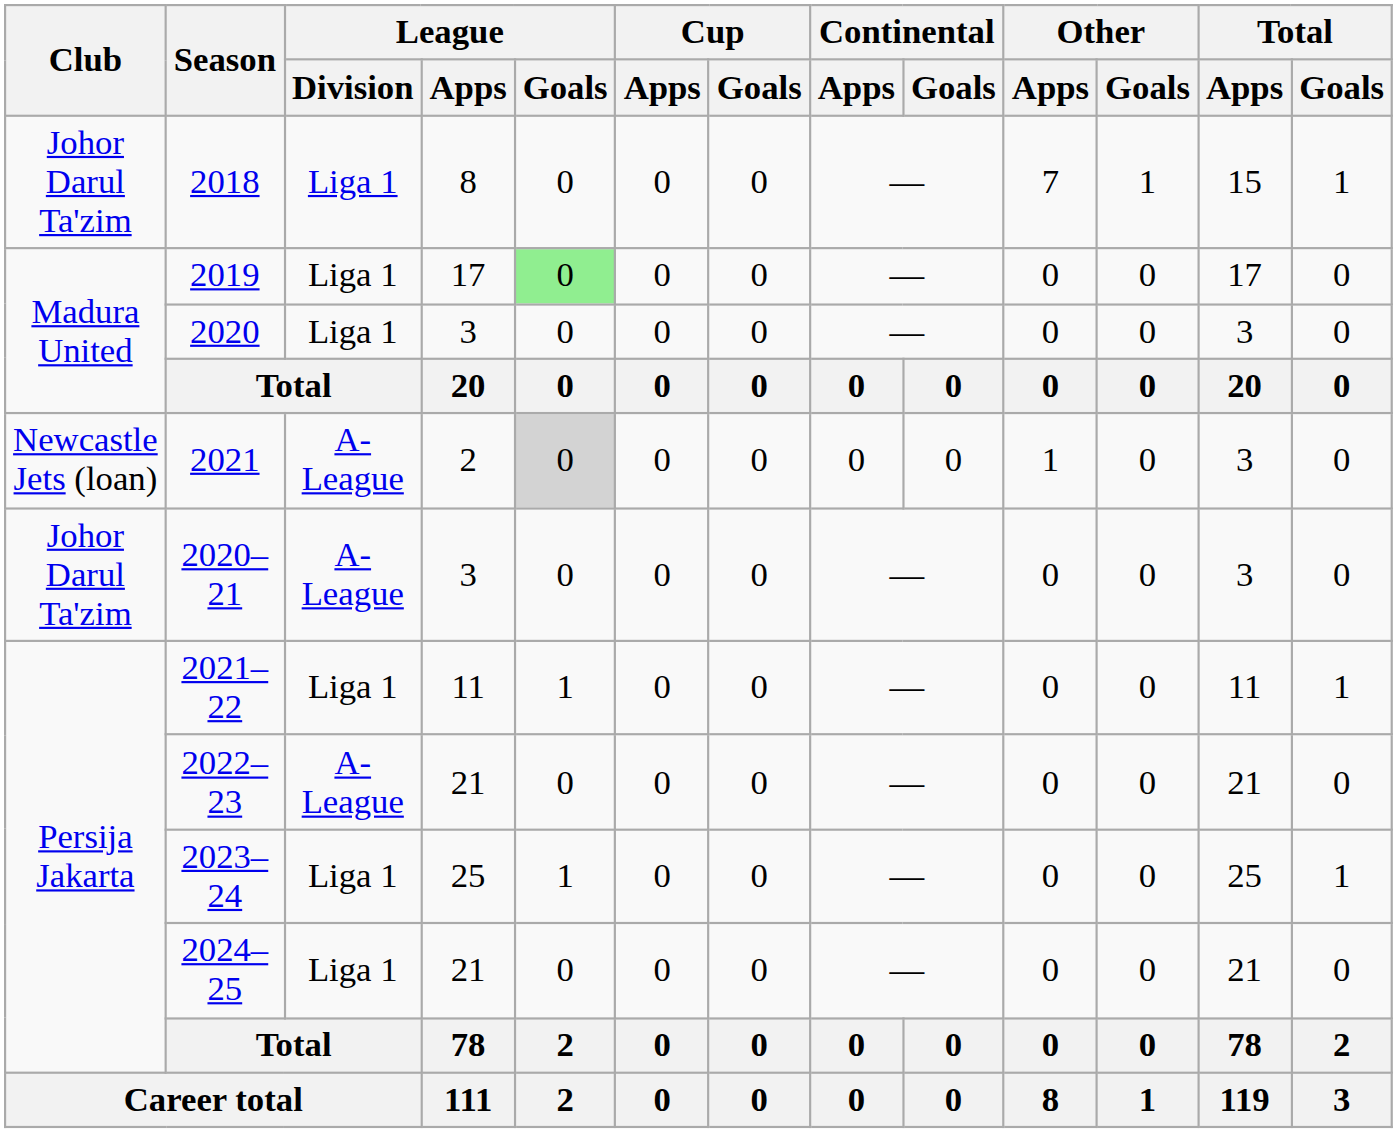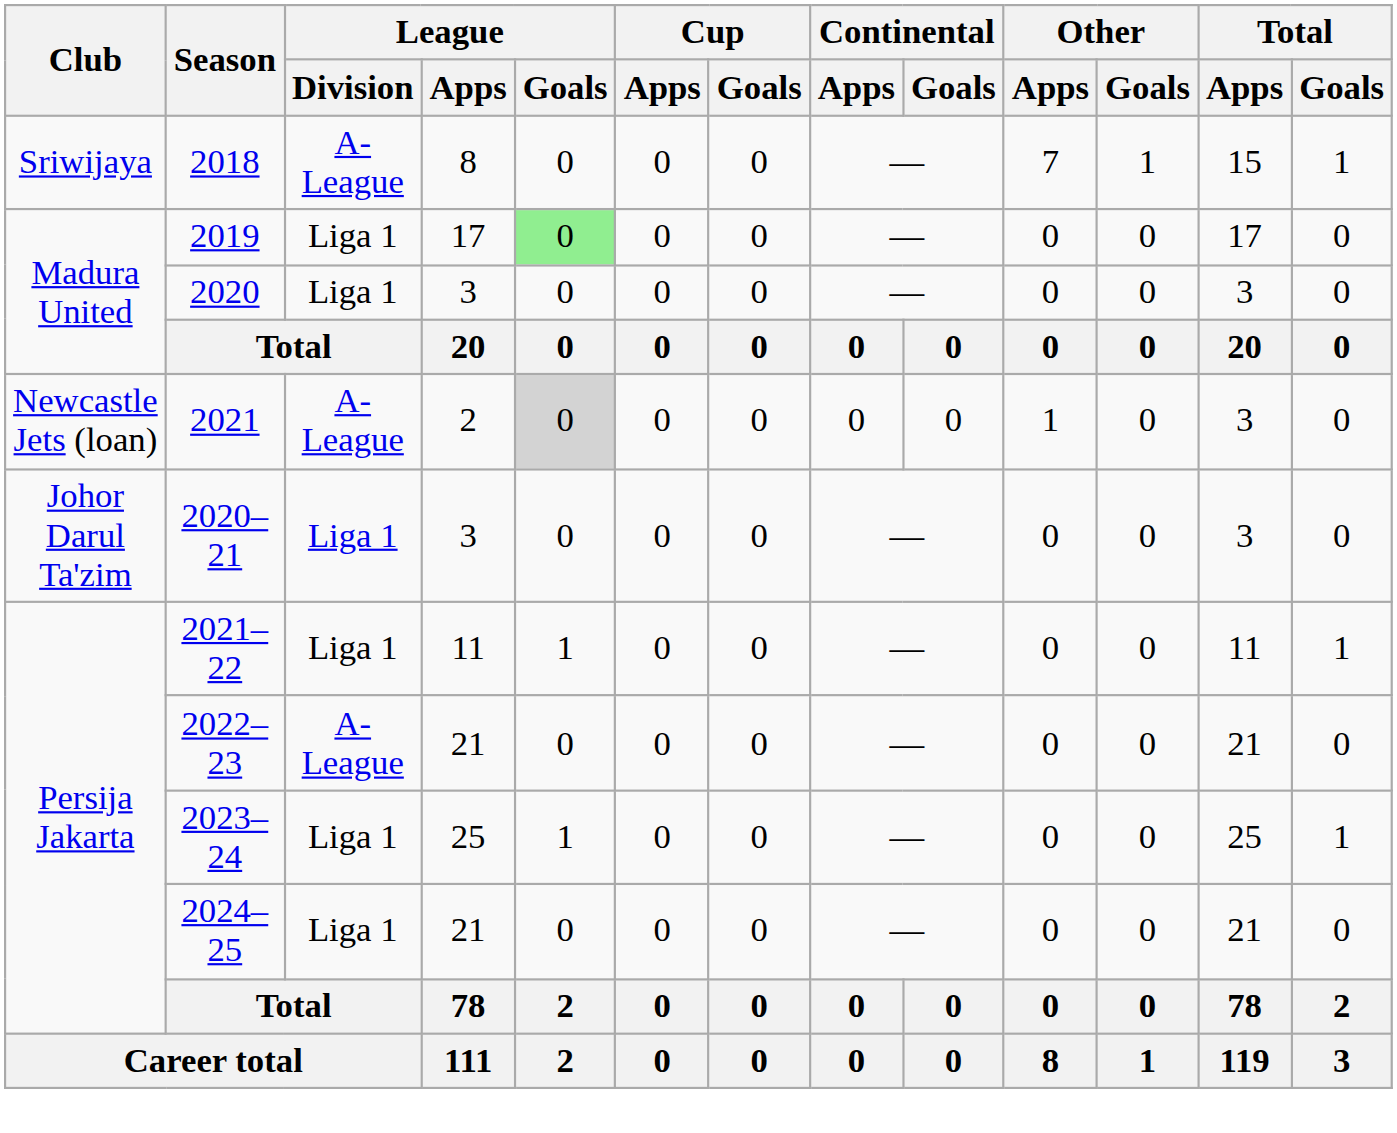 <table class="wikitable" style="text-align:center">
 <tr>
 <th rowspan="2">Club</th>
 <th rowspan="2">Season</th>
 <th colspan="3">League</th>
 <th colspan="2">Cup</th>
 <th colspan="2">Continental</th>
 <th colspan="2">Other</th>
 <th colspan="2">Total</th>
 </tr>
 <tr>
 <th>Division</th>
 <th>Apps</th>
 <th>Goals</th>
 <th>Apps</th>
 <th>Goals</th>
 <th>Apps</th>
 <th>Goals</th>
 <th>Apps</th>
 <th>Goals</th>
 <th>Apps</th>
 <th>Goals</th>
 </tr>
 <tr>
-<td rowspan="1" valign="center"><a href='#'>Johor Darul Ta'zim</a></td>
+<td rowspan="1" valign="center"><a href='#'>Sriwijaya</a></td>
 <td><a href='#'>2018</a></td>
-<td><a href='#'>Liga 1</a></td>
+<td><a href='#'>A-League</a></td>
 <td>8</td>
 <td>0</td>
 <td>0</td>
 <td>0</td>
 <td colspan="2">—</td>
 <td>7</td>
 <td>1</td>
 <td>15</td>
 <td>1</td>
 </tr>
 <tr>
 <td rowspan="3" valign="center"><a href='#'>Madura United</a></td>
 <td><a href='#'>2019</a></td>
 <td>Liga 1</td>
 <td>17</td>
 <td style="background: lightgreen;">0</td>
 <td>0</td>
 <td>0</td>
 <td colspan="2">—</td>
 <td>0</td>
 <td>0</td>
 <td>17</td>
 <td>0</td>
 </tr>
 <tr>
 <td><a href='#'>2020</a></td>
 <td>Liga 1</td>
 <td>3</td>
 <td>0</td>
 <td>0</td>
 <td>0</td>
 <td colspan="2">—</td>
 <td>0</td>
 <td>0</td>
 <td>3</td>
 <td>0</td>
 </tr>
 <tr>
 <th colspan="2">Total</th>
 <th>20</th>
 <th>0</th>
 <th>0</th>
 <th>0</th>
 <th>0</th>
 <th>0</th>
 <th>0</th>
 <th>0</th>
 <th>20</th>
 <th>0</th>
 </tr>
 <tr>
 <td rowspan="1" valign="center"><a href='#'>Newcastle Jets</a> (loan)</td>
 <td><a href='#'>2021</a></td>
 <td><a href='#'>A-League</a></td>
 <td>2</td>
 <td style="background: lightgrey;">0</td>
 <td>0</td>
 <td>0</td>
 <td>0</td>
 <td>0</td>
 <td>1</td>
 <td>0</td>
 <td>3</td>
 <td>0</td>
 </tr>
 <tr>
 <td rowspan="1" valign="center"><a href='#'>Johor Darul Ta'zim</a></td>
 <td><a href='#'>2020–21</a></td>
-<td><a href='#'>A-League</a></td>
+<td><a href='#'>Liga 1</a></td>
 <td>3</td>
 <td>0</td>
 <td>0</td>
 <td>0</td>
 <td colspan="2">—</td>
 <td>0</td>
 <td>0</td>
 <td>3</td>
 <td>0</td>
 </tr>
 <tr>
 <td rowspan="5" valign="center"><a href='#'>Persija Jakarta</a></td>
 <td><a href='#'>2021–22</a></td>
 <td>Liga 1</td>
 <td>11</td>
 <td>1</td>
 <td>0</td>
 <td>0</td>
 <td colspan="2">—</td>
 <td>0</td>
 <td>0</td>
 <td>11</td>
 <td>1</td>
 </tr>
 <tr>
 <td><a href='#'>2022–23</a></td>
 <td><a href='#'>A-League</a></td>
 <td>21</td>
 <td>0</td>
 <td>0</td>
 <td>0</td>
 <td colspan=2>—</td>
 <td>0</td>
 <td>0</td>
 <td>21</td>
 <td>0</td>
 </tr>
 <tr>
 <td><a href='#'>2023–24</a></td>
 <td>Liga 1</td>
 <td>25</td>
 <td>1</td>
 <td>0</td>
 <td>0</td>
 <td colspan="2">—</td>
 <td>0</td>
 <td>0</td>
 <td>25</td>
 <td>1</td>
 </tr>
 <tr>
 <td><a href='#'>2024–25</a></td>
 <td>Liga 1</td>
 <td>21</td>
 <td>0</td>
 <td>0</td>
 <td>0</td>
 <td colspan="2">—</td>
 <td>0</td>
 <td>0</td>
 <td>21</td>
 <td>0</td>
 </tr>
 <tr>
 <th colspan="2">Total</th>
 <th>78</th>
 <th>2</th>
 <th>0</th>
 <th>0</th>
 <th>0</th>
 <th>0</th>
 <th>0</th>
 <th>0</th>
 <th>78</th>
 <th>2</th>
 </tr>
 <tr>
 <th colspan="3">Career total</th>
 <th>111</th>
 <th>2</th>
 <th>0</th>
 <th>0</th>
 <th>0</th>
 <th>0</th>
 <th>8</th>
 <th>1</th>
 <th>119</th>
 <th>3</th>
 </tr>
 </table>
